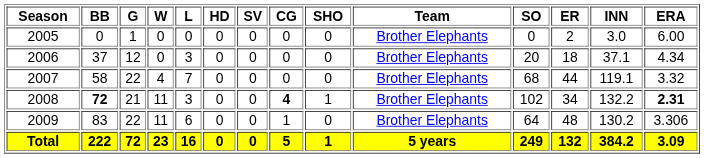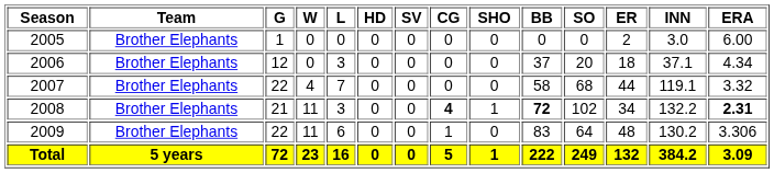 <table border="1" style="width:800px;">
 <tr align=middle>
 <th>Season</th>
-<th>BB</th>
+<th>Team</th>
 <th>G</th>
 <th>W</th>
 <th>L</th>
 <th>HD</th>
 <th>SV</th>
 <th>CG</th>
 <th>SHO</th>
-<th>Team</th>
+<th>BB</th>
 <th>SO</th>
 <th>ER</th>
 <th>INN</th>
 <th>ERA</th>
 </tr>
 <tr style="text-align:center;">
 <td>2005</td>
-<td>0</td>
+<td><a href='#'>Brother Elephants</a></td>
 <td>1</td>
 <td>0</td>
 <td>0</td>
 <td>0</td>
 <td>0</td>
 <td>0</td>
 <td>0</td>
-<td><a href='#'>Brother Elephants</a></td>
+<td>0</td>
 <td>0</td>
 <td>2</td>
 <td>3.0</td>
 <td>6.00</td>
 </tr>
 <tr style="text-align:center;">
 <td>2006</td>
-<td>37</td>
+<td><a href='#'>Brother Elephants</a></td>
 <td>12</td>
 <td>0</td>
 <td>3</td>
 <td>0</td>
 <td>0</td>
 <td>0</td>
 <td>0</td>
-<td><a href='#'>Brother Elephants</a></td>
+<td>37</td>
 <td>20</td>
 <td>18</td>
 <td>37.1</td>
 <td>4.34</td>
 </tr>
 <tr style="text-align:center;">
 <td>2007</td>
-<td>58</td>
+<td><a href='#'>Brother Elephants</a></td>
 <td>22</td>
 <td>4</td>
 <td>7</td>
 <td>0</td>
 <td>0</td>
 <td>0</td>
 <td>0</td>
-<td><a href='#'>Brother Elephants</a></td>
+<td>58</td>
 <td>68</td>
 <td>44</td>
 <td>119.1</td>
 <td>3.32</td>
 </tr>
 <tr style="text-align:center;">
 <td>2008</td>
-<td><strong>72</strong></td>
+<td><a href='#'>Brother Elephants</a></td>
 <td>21</td>
 <td>11</td>
 <td>3</td>
 <td>0</td>
 <td>0</td>
 <td><strong>4</strong></td>
 <td>1</td>
-<td><a href='#'>Brother Elephants</a></td>
+<td><strong>72</strong></td>
 <td>102</td>
 <td>34</td>
 <td>132.2</td>
 <td><strong>2.31</strong></td>
 </tr>
 <tr style="text-align:center;">
 <td>2009</td>
-<td>83</td>
+<td><a href='#'>Brother Elephants</a></td>
 <td>22</td>
 <td>11</td>
 <td>6</td>
 <td>0</td>
 <td>0</td>
 <td>1</td>
 <td>0</td>
-<td><a href='#'>Brother Elephants</a></td>
+<td>83</td>
 <td>64</td>
 <td>48</td>
 <td>130.2</td>
 <td>3.306</td>
 </tr>
 <tr align="middle" style="color:black; background:yellow;">
 <th>Total</th>
-<th>222</th>
+<th>5 years</th>
 <th>72</th>
 <th>23</th>
 <th>16</th>
 <th>0</th>
 <th>0</th>
 <th>5</th>
 <th>1</th>
-<th>5 years</th>
+<th>222</th>
 <th>249</th>
 <th>132</th>
 <th>384.2</th>
 <th>3.09</th>
 </tr>
 </table>
